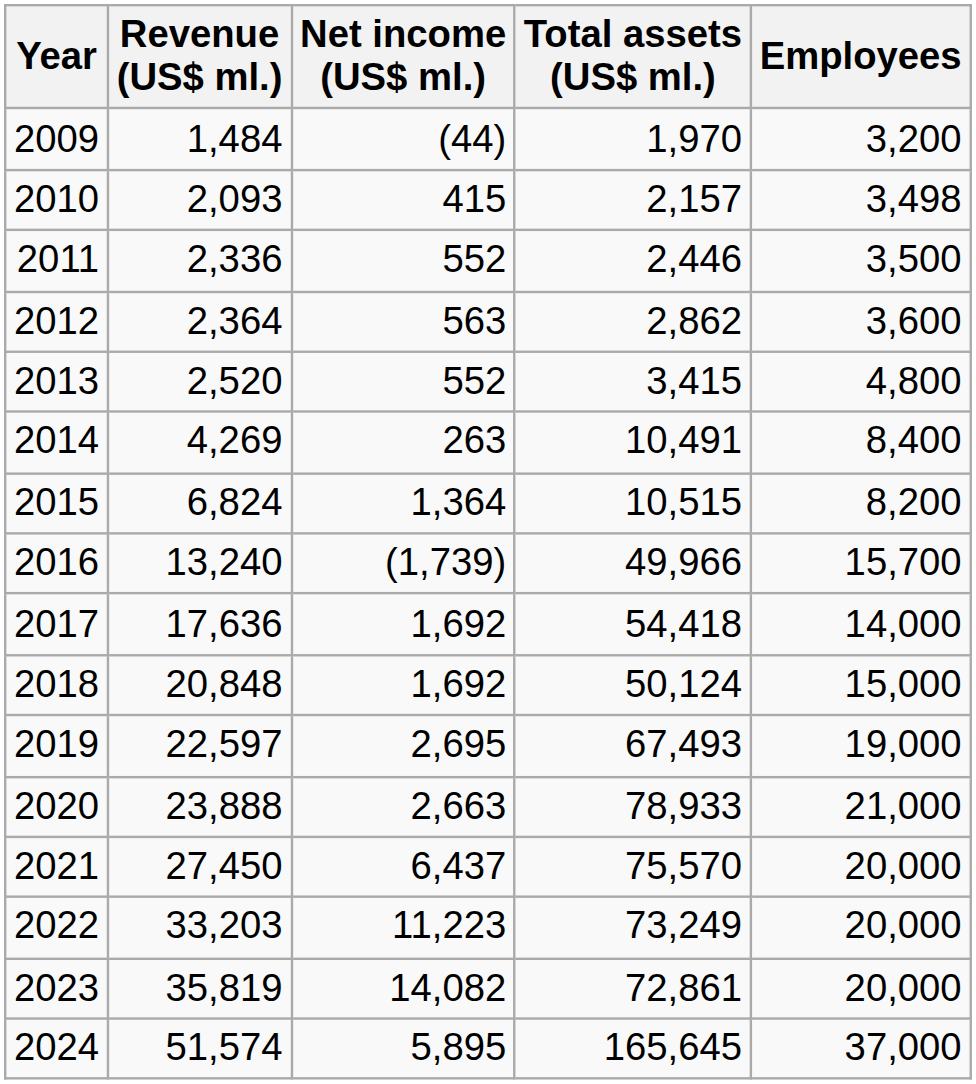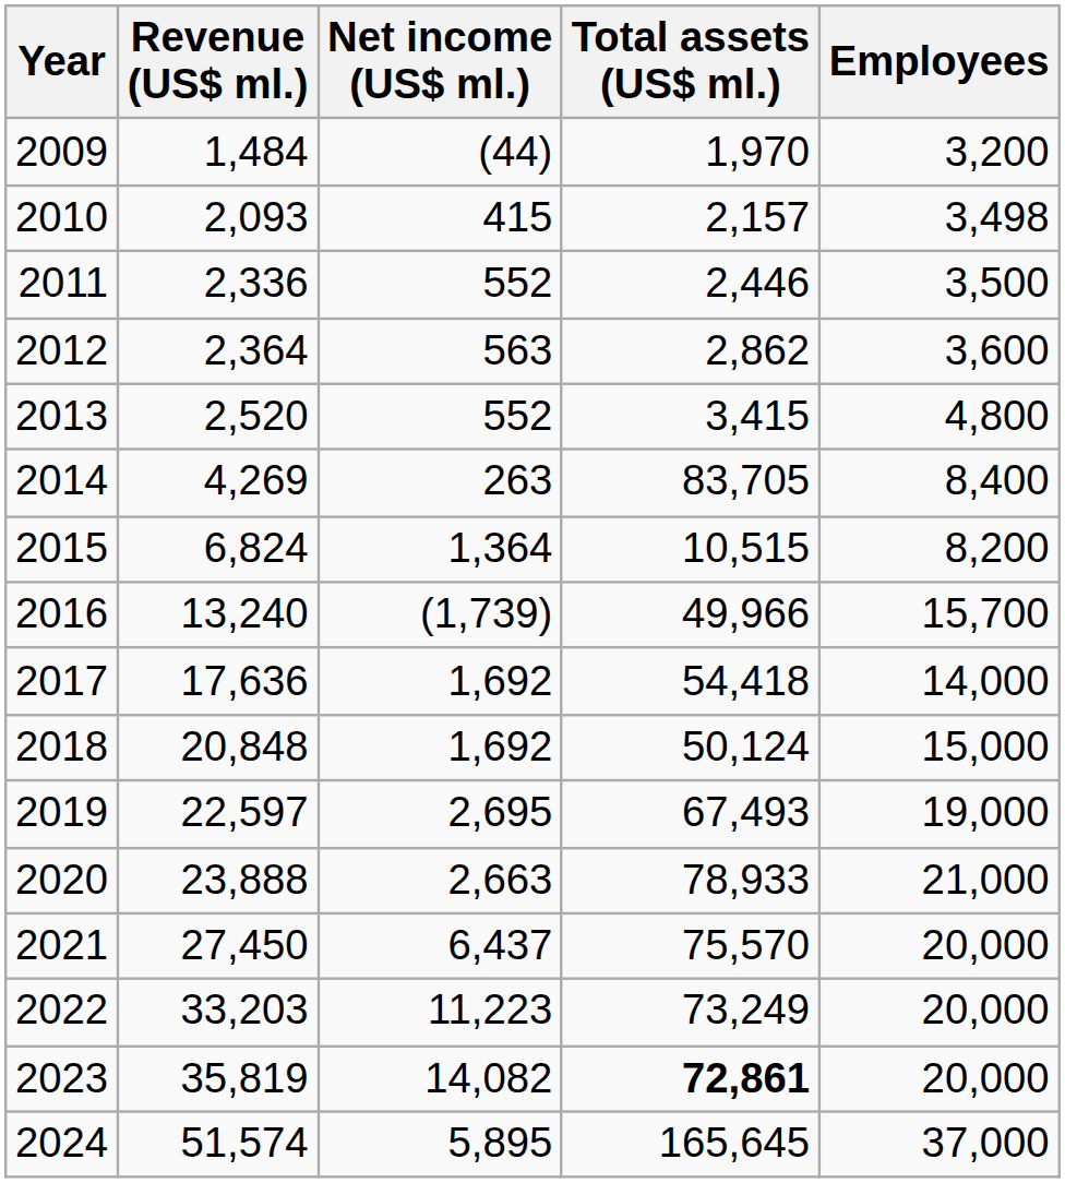 <table class="wikitable float-left sortable" style="text-align: right;">
 <tr>
 <th>Year</th>
 <th>Revenue<br>(US$ ml.)</th>
 <th>Net income<br>(US$ ml.)</th>
 <th>Total assets<br>(US$ ml.)</th>
 <th>Employees</th>
 </tr>
 <tr>
 <td>2009</td>
 <td>1,484</td>
 <td>(44)</td>
 <td>1,970</td>
 <td>3,200</td>
 </tr>
 <tr>
 <td>2010</td>
 <td>2,093</td>
 <td>415</td>
 <td>2,157</td>
 <td>3,498</td>
 </tr>
 <tr>
 <td>2011</td>
 <td>2,336</td>
 <td>552</td>
 <td>2,446</td>
 <td>3,500</td>
 </tr>
 <tr>
 <td>2012</td>
 <td>2,364</td>
 <td>563</td>
 <td>2,862</td>
 <td>3,600</td>
 </tr>
 <tr>
 <td>2013</td>
 <td>2,520</td>
 <td>552</td>
 <td>3,415</td>
 <td>4,800</td>
 </tr>
 <tr>
 <td>2014</td>
 <td>4,269</td>
 <td>263</td>
-<td>10,491</td>
+<td>83,705</td>
 <td>8,400</td>
 </tr>
 <tr>
 <td>2015</td>
 <td>6,824</td>
 <td>1,364</td>
 <td>10,515</td>
 <td>8,200</td>
 </tr>
 <tr>
 <td>2016</td>
 <td>13,240</td>
 <td>(1,739)</td>
 <td>49,966</td>
 <td>15,700</td>
 </tr>
 <tr>
 <td>2017</td>
 <td>17,636</td>
 <td>1,692</td>
 <td>54,418</td>
 <td>14,000</td>
 </tr>
 <tr>
 <td>2018</td>
 <td>20,848</td>
 <td>1,692</td>
 <td>50,124</td>
 <td>15,000</td>
 </tr>
 <tr>
 <td>2019</td>
 <td>22,597</td>
 <td>2,695</td>
 <td>67,493</td>
 <td>19,000</td>
 </tr>
 <tr>
 <td>2020</td>
 <td>23,888</td>
 <td>2,663</td>
 <td>78,933</td>
 <td>21,000</td>
 </tr>
 <tr>
 <td>2021</td>
 <td>27,450</td>
 <td>6,437</td>
 <td>75,570</td>
 <td>20,000</td>
 </tr>
 <tr>
 <td>2022</td>
 <td>33,203</td>
 <td>11,223</td>
 <td>73,249</td>
 <td>20,000</td>
 </tr>
 <tr>
 <td>2023</td>
 <td>35,819</td>
 <td>14,082</td>
-<td>72,861</td>
+<td><strong>72,861</strong></td>
 <td>20,000</td>
 </tr>
 <tr>
 <td>2024</td>
 <td>51,574</td>
 <td>5,895</td>
 <td>165,645</td>
 <td>37,000</td>
 </tr>
 </table>
